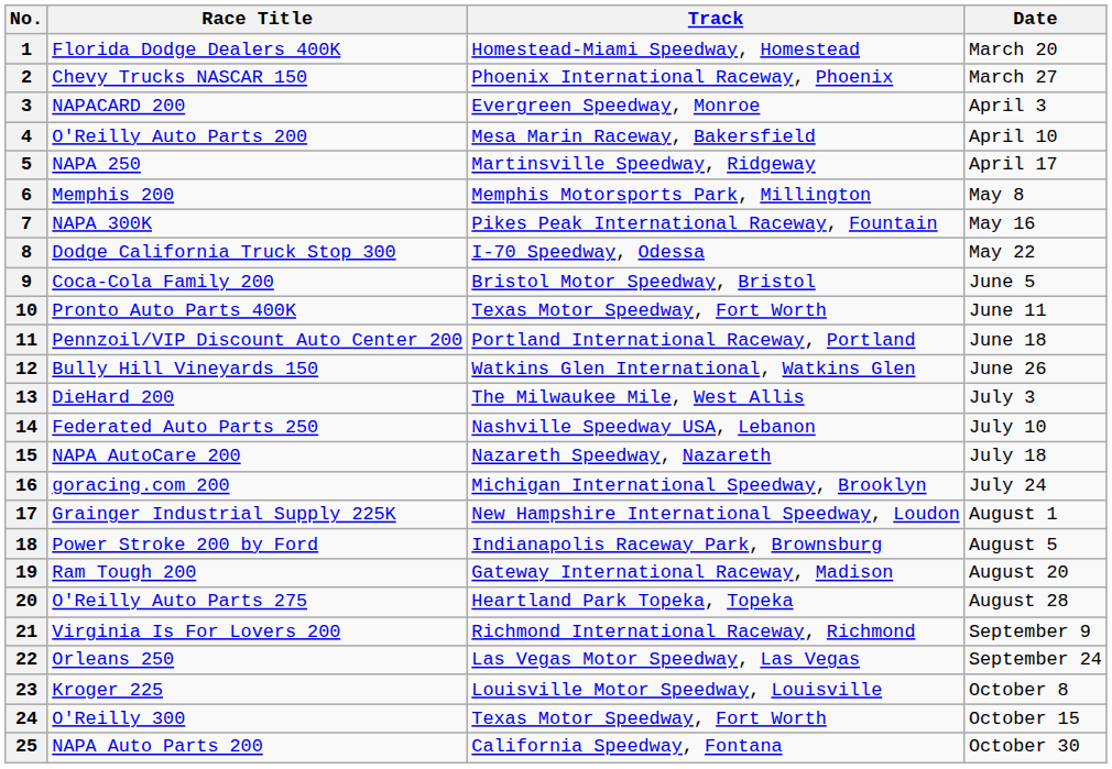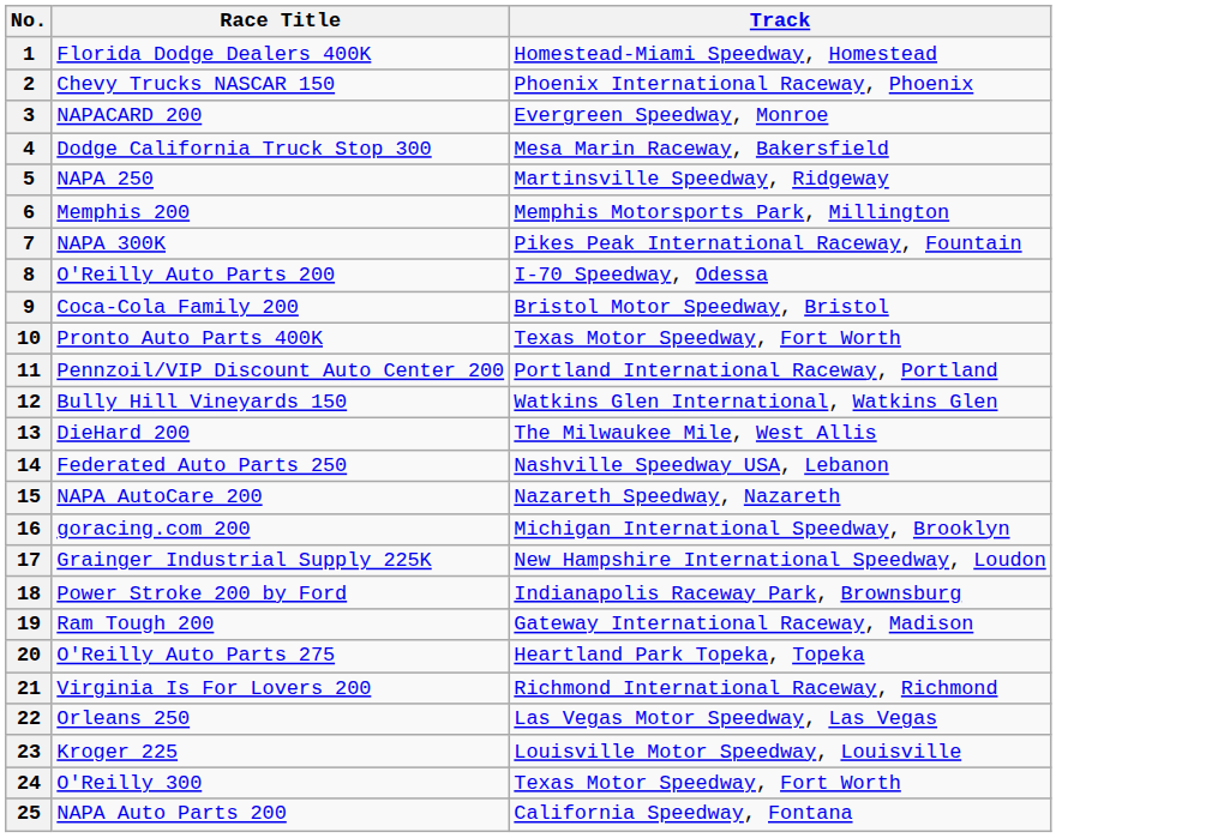 <table class="wikitable" style="font-size:85%;">
 <tr>
 <th>No.</th>
 <th>Race Title</th>
 <th><a href='#'>Track</a></th>
-<th>Date</th>
 </tr>
 <tr>
 <th>1</th>
 <td><a href='#'>Florida Dodge Dealers 400K</a></td>
 <td><a href='#'>Homestead-Miami Speedway</a>, <a href='#'>Homestead</a></td>
-<td>March 20</td>
 </tr>
 <tr>
 <th>2</th>
 <td><a href='#'>Chevy Trucks NASCAR 150</a></td>
 <td><a href='#'>Phoenix International Raceway</a>, <a href='#'>Phoenix</a></td>
-<td>March 27</td>
 </tr>
 <tr>
 <th>3</th>
 <td><a href='#'>NAPACARD 200</a></td>
 <td><a href='#'>Evergreen Speedway</a>, <a href='#'>Monroe</a></td>
-<td>April 3</td>
 </tr>
 <tr>
 <th>4</th>
-<td><a href='#'>O'Reilly Auto Parts 200</a></td>
+<td><a href='#'>Dodge California Truck Stop 300</a></td>
 <td><a href='#'>Mesa Marin Raceway</a>, <a href='#'>Bakersfield</a></td>
-<td>April 10</td>
 </tr>
 <tr>
 <th>5</th>
 <td><a href='#'>NAPA 250</a></td>
 <td><a href='#'>Martinsville Speedway</a>, <a href='#'>Ridgeway</a></td>
-<td>April 17</td>
 </tr>
 <tr>
 <th>6</th>
 <td><a href='#'>Memphis 200</a></td>
 <td><a href='#'>Memphis Motorsports Park</a>, <a href='#'>Millington</a></td>
-<td>May 8</td>
 </tr>
 <tr>
 <th>7</th>
 <td><a href='#'>NAPA 300K</a></td>
 <td><a href='#'>Pikes Peak International Raceway</a>, <a href='#'>Fountain</a></td>
-<td>May 16</td>
 </tr>
 <tr>
 <th>8</th>
-<td><a href='#'>Dodge California Truck Stop 300</a></td>
+<td><a href='#'>O'Reilly Auto Parts 200</a></td>
 <td><a href='#'>I-70 Speedway</a>, <a href='#'>Odessa</a></td>
-<td>May 22</td>
 </tr>
 <tr>
 <th>9</th>
 <td><a href='#'>Coca-Cola Family 200</a></td>
 <td><a href='#'>Bristol Motor Speedway</a>, <a href='#'>Bristol</a></td>
-<td>June 5</td>
 </tr>
 <tr>
 <th>10</th>
 <td><a href='#'>Pronto Auto Parts 400K</a></td>
 <td><a href='#'>Texas Motor Speedway</a>, <a href='#'>Fort Worth</a></td>
-<td>June 11</td>
 </tr>
 <tr>
 <th>11</th>
 <td><a href='#'>Pennzoil/VIP Discount Auto Center 200</a></td>
 <td><a href='#'>Portland International Raceway</a>, <a href='#'>Portland</a></td>
-<td>June 18</td>
 </tr>
 <tr>
 <th>12</th>
 <td><a href='#'>Bully Hill Vineyards 150</a></td>
 <td><a href='#'>Watkins Glen International</a>, <a href='#'>Watkins Glen</a></td>
-<td>June 26</td>
 </tr>
 <tr>
 <th>13</th>
 <td><a href='#'>DieHard 200</a></td>
 <td><a href='#'>The Milwaukee Mile</a>, <a href='#'>West Allis</a></td>
-<td>July 3</td>
 </tr>
 <tr>
 <th>14</th>
 <td><a href='#'>Federated Auto Parts 250</a></td>
 <td><a href='#'>Nashville Speedway USA</a>, <a href='#'>Lebanon</a></td>
-<td>July 10</td>
 </tr>
 <tr>
 <th>15</th>
 <td><a href='#'>NAPA AutoCare 200</a></td>
 <td><a href='#'>Nazareth Speedway</a>, <a href='#'>Nazareth</a></td>
-<td>July 18</td>
 </tr>
 <tr>
 <th>16</th>
 <td><a href='#'>goracing.com 200</a></td>
 <td><a href='#'>Michigan International Speedway</a>, <a href='#'>Brooklyn</a></td>
-<td>July 24</td>
 </tr>
 <tr>
 <th>17</th>
 <td><a href='#'>Grainger Industrial Supply 225K</a></td>
 <td><a href='#'>New Hampshire International Speedway</a>, <a href='#'>Loudon</a></td>
-<td>August 1</td>
 </tr>
 <tr>
 <th>18</th>
 <td><a href='#'>Power Stroke 200 by Ford</a></td>
 <td><a href='#'>Indianapolis Raceway Park</a>, <a href='#'>Brownsburg</a></td>
-<td>August 5</td>
 </tr>
 <tr>
 <th>19</th>
 <td><a href='#'>Ram Tough 200</a></td>
 <td><a href='#'>Gateway International Raceway</a>, <a href='#'>Madison</a></td>
-<td>August 20</td>
 </tr>
 <tr>
 <th>20</th>
 <td><a href='#'>O'Reilly Auto Parts 275</a></td>
 <td><a href='#'>Heartland Park Topeka</a>, <a href='#'>Topeka</a></td>
-<td>August 28</td>
 </tr>
 <tr>
 <th>21</th>
 <td><a href='#'>Virginia Is For Lovers 200</a></td>
 <td><a href='#'>Richmond International Raceway</a>, <a href='#'>Richmond</a></td>
-<td>September 9</td>
 </tr>
 <tr>
 <th>22</th>
 <td><a href='#'>Orleans 250</a></td>
 <td><a href='#'>Las Vegas Motor Speedway</a>, <a href='#'>Las Vegas</a></td>
-<td>September 24</td>
 </tr>
 <tr>
 <th>23</th>
 <td><a href='#'>Kroger 225</a></td>
 <td><a href='#'>Louisville Motor Speedway</a>, <a href='#'>Louisville</a></td>
-<td>October 8</td>
 </tr>
 <tr>
 <th>24</th>
 <td><a href='#'>O'Reilly 300</a></td>
 <td><a href='#'>Texas Motor Speedway</a>, <a href='#'>Fort Worth</a></td>
-<td>October 15</td>
 </tr>
 <tr>
 <th>25</th>
 <td><a href='#'>NAPA Auto Parts 200</a></td>
 <td><a href='#'>California Speedway</a>, <a href='#'>Fontana</a></td>
-<td>October 30</td>
 </tr>
 </table>
